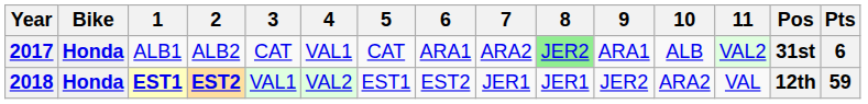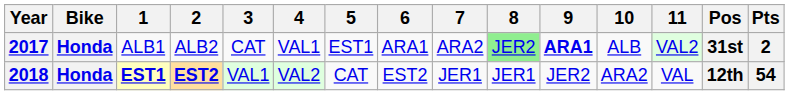 <table class="wikitable" style="text-align:center;">
 <tr>
 <th>Year</th>
 <th>Bike</th>
 <th>1</th>
 <th>2</th>
 <th>3</th>
 <th>4</th>
 <th>5</th>
 <th>6</th>
 <th>7</th>
 <th>8</th>
 <th>9</th>
 <th>10</th>
 <th>11</th>
 <th>Pos</th>
 <th>Pts</th>
 </tr>
 <tr>
 <th><a href='#'>2017</a></th>
 <th><a href='#'>Honda</a></th>
 <td><a href='#'>ALB1</a></td>
 <td><a href='#'>ALB2</a></td>
 <td><a href='#'>CAT</a></td>
 <td><a href='#'>VAL1</a></td>
-<td><a href='#'>CAT</a></td>
+<td><a href='#'>EST1</a></td>
 <td><a href='#'>ARA1</a></td>
 <td><a href='#'>ARA2</a></td>
 <td style="background: lightgreen;"><a href='#'>JER2</a></td>
-<td><a href='#'>ARA1</a></td>
+<td><strong><a href='#'>ARA1</a></strong></td>
 <td><a href='#'>ALB</a></td>
 <td style="background:#DFFFDF;"><a href='#'>VAL2</a><br></td>
 <th>31st</th>
-<th>6</th>
+<th>2</th>
 </tr>
 <tr>
 <th><a href='#'>2018</a></th>
 <th><a href='#'>Honda</a></th>
 <td style="background:#FFFFBF;"><strong><a href='#'>EST1</a></strong><br></td>
 <td style="background:#FFDF9F;"><strong><a href='#'>EST2</a></strong><br></td>
 <td style="background:#DFFFDF;"><a href='#'>VAL1</a><br></td>
 <td style="background:#DFFFDF;"><a href='#'>VAL2</a><br></td>
-<td><a href='#'>EST1</a></td>
+<td><a href='#'>CAT</a></td>
 <td><a href='#'>EST2</a></td>
 <td><a href='#'>JER1</a></td>
 <td><a href='#'>JER1</a></td>
 <td><a href='#'>JER2</a></td>
 <td><a href='#'>ARA2</a></td>
 <td><a href='#'>VAL</a></td>
 <th>12th</th>
-<th>59</th>
+<th>54</th>
 </tr>
 </table>
